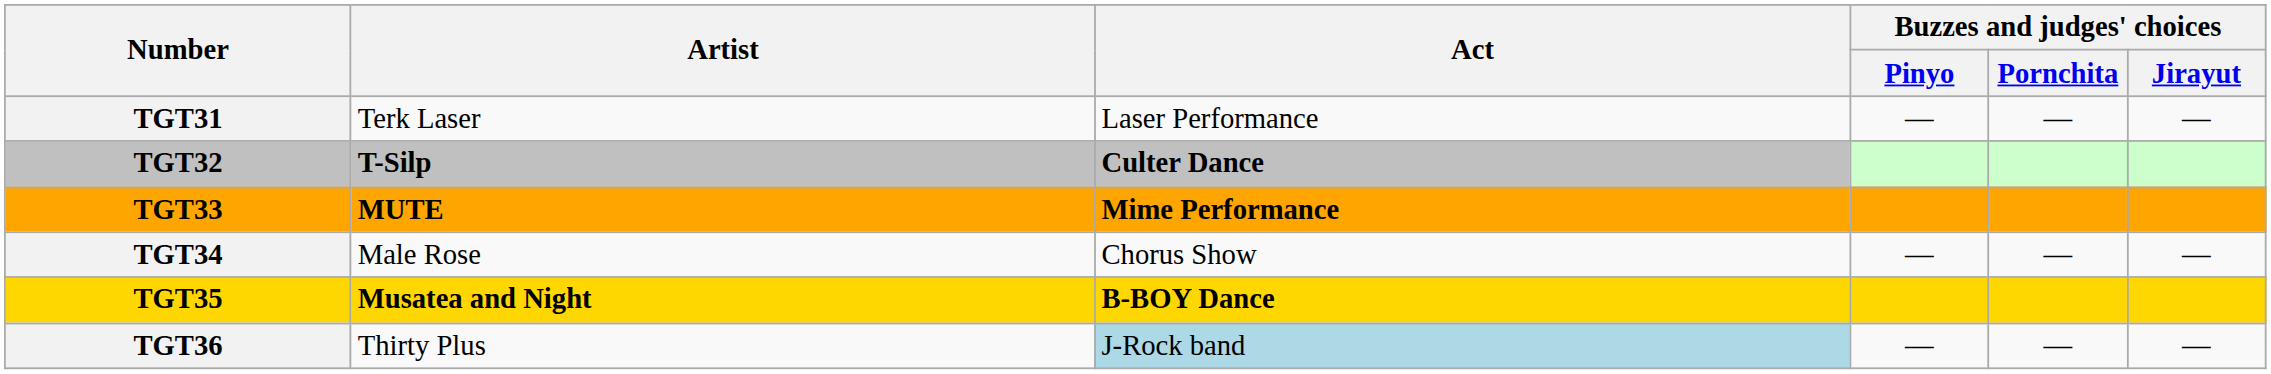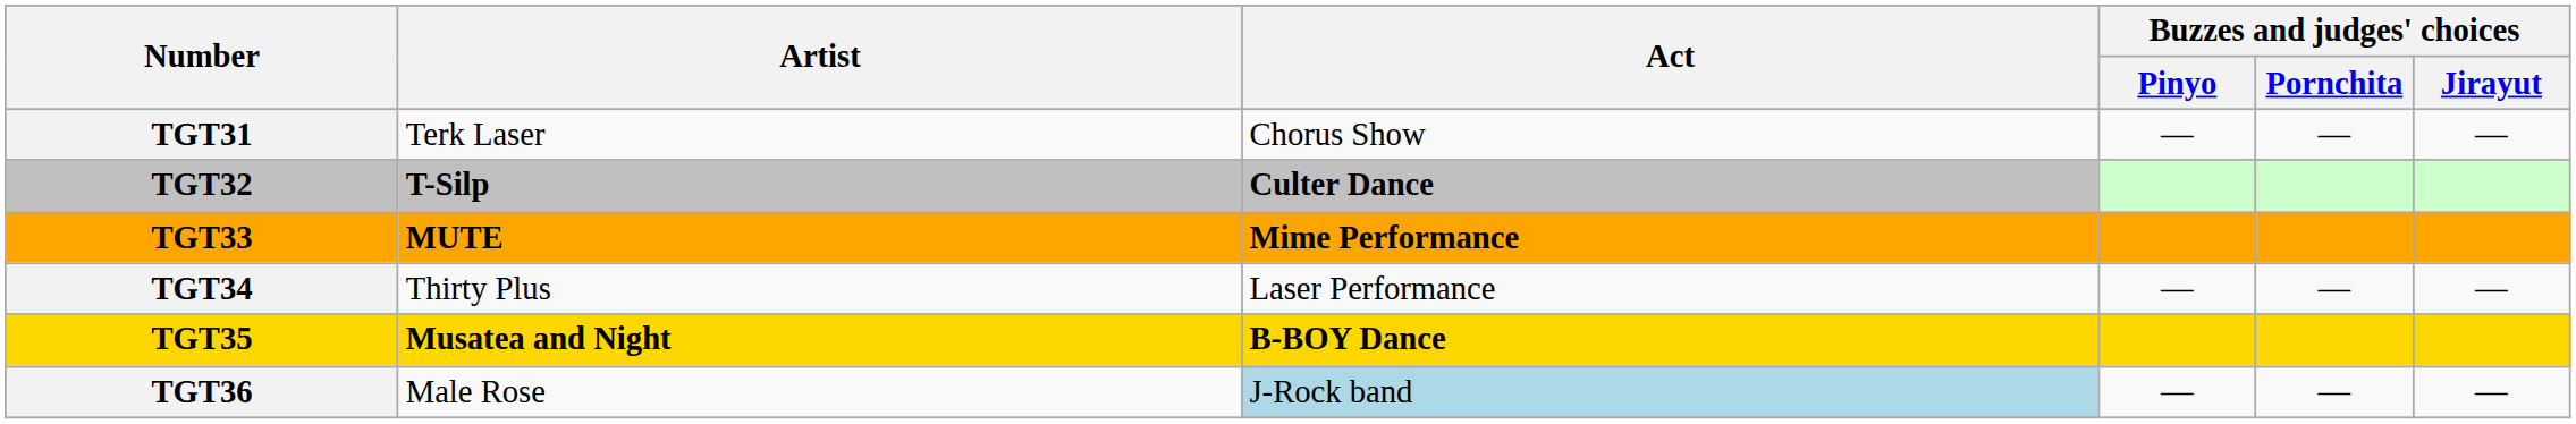 <table class="wikitable" width="100%">
 <tr>
 <th rowspan=2>Number</th>
 <th rowspan=2>Artist</th>
 <th rowspan=2>Act</th>
 <th colspan=3>Buzzes and judges' choices</th>
 </tr>
 <tr>
 <th width="70"><a href='#'>Pinyo</a></th>
 <th width="70"><a href='#'>Pornchita</a></th>
 <th width="70"><a href='#'>Jirayut</a></th>
 </tr>
 <tr>
 <th>TGT31</th>
 <td>Terk Laser</td>
-<td>Laser Performance</td>
+<td>Chorus Show</td>
 <td align="center">—</td>
 <td align="center">—</td>
 <td align="center">—</td>
 </tr>
 <tr>
 <th style="background-color:silver">TGT32</th>
 <td style="background-color:silver"><strong>T-Silp</strong></td>
 <td style="background-color:silver"><strong>Culter Dance</strong></td>
 <td style="background-color:#CFC;text-align:center"></td>
 <td style="background-color:#CFC;text-align:center"></td>
 <td style="background-color:#CFC;text-align:center"></td>
 </tr>
 <tr>
 <th style="background-color:orange">TGT33</th>
 <td style="background-color:orange"><strong>MUTE </strong></td>
 <td style="background-color:orange"><strong>Mime Performance</strong></td>
 <td style="background-color:orange"></td>
 <td style="background-color:orange"></td>
 <td style="background-color:orange"></td>
 </tr>
 <tr>
 <th>TGT34</th>
-<td>Male Rose</td>
-<td>Chorus Show</td>
+<td>Thirty Plus</td>
+<td>Laser Performance</td>
 <td align="center">—</td>
 <td align="center">—</td>
 <td align="center">—</td>
 </tr>
 <tr>
 <th style="background:gold;">TGT35</th>
 <td style="background:gold;"><strong>Musatea and Night</strong></td>
 <td style="background:gold;"><strong>B-BOY Dance</strong></td>
 <td style="background:gold;"></td>
 <td style="background:gold;"></td>
 <td style="background:gold;"></td>
 </tr>
 <tr>
 <th>TGT36</th>
-<td>Thirty Plus</td>
+<td>Male Rose</td>
 <td style="background: lightblue;">J-Rock band</td>
 <td align="center">—</td>
 <td align="center">—</td>
 <td align="center">—</td>
 </tr>
 </table>
